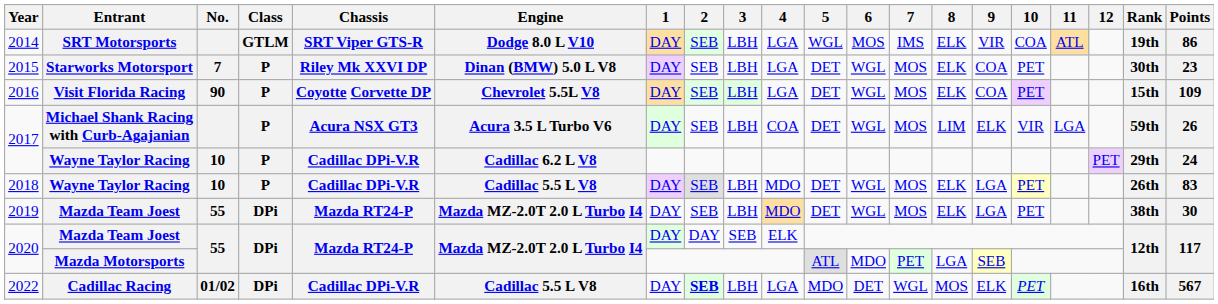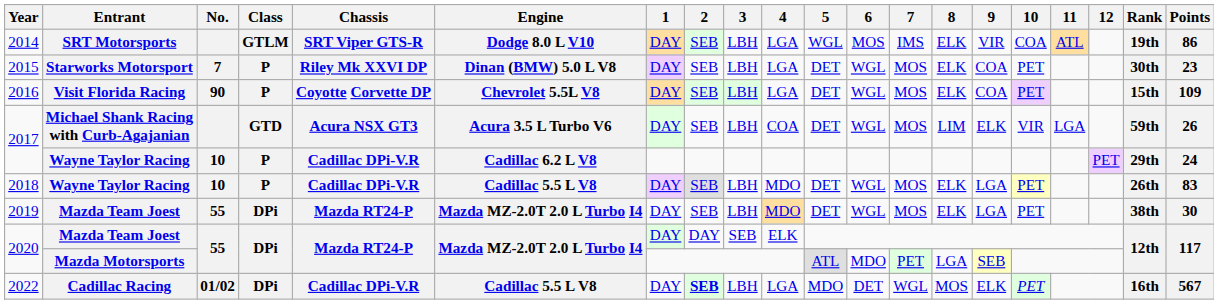 <table class="wikitable" style="text-align:center; font-size:85%">
 <tr>
 <th>Year</th>
 <th>Entrant</th>
 <th>No.</th>
 <th>Class</th>
 <th>Chassis</th>
 <th>Engine</th>
 <th>1</th>
 <th>2</th>
 <th>3</th>
 <th>4</th>
 <th>5</th>
 <th>6</th>
 <th>7</th>
 <th>8</th>
 <th>9</th>
 <th>10</th>
 <th>11</th>
 <th>12</th>
 <th>Rank</th>
 <th>Points</th>
 </tr>
 <tr>
 <td><a href='#'>2014</a></td>
 <th nowrap><a href='#'>SRT Motorsports</a></th>
 <th></th>
 <th>GTLM</th>
 <th nowrap><a href='#'>SRT Viper GTS-R</a></th>
 <th nowrap><a href='#'>Dodge</a> 8.0 L <a href='#'>V10</a></th>
 <td style="background:#FFDF9F;"><a href='#'>DAY</a><br></td>
 <td style="background:#DFFFDF;"><a href='#'>SEB</a><br></td>
 <td><a href='#'>LBH</a></td>
 <td><a href='#'>LGA</a></td>
 <td><a href='#'>WGL</a></td>
 <td><a href='#'>MOS</a></td>
 <td><a href='#'>IMS</a></td>
 <td><a href='#'>ELK</a></td>
 <td><a href='#'>VIR</a></td>
 <td><a href='#'>COA</a></td>
 <td style="background:#FFDF9F;"><a href='#'>ATL</a><br></td>
 <td></td>
 <th>19th</th>
 <th>86</th>
 </tr>
 <tr>
 <td><a href='#'>2015</a></td>
 <th nowrap><a href='#'>Starworks Motorsport</a></th>
 <th>7</th>
 <th>P</th>
 <th nowrap><a href='#'>Riley Mk XXVI DP</a></th>
 <th nowrap><a href='#'>Dinan</a> (<a href='#'>BMW</a>) 5.0 L V8</th>
 <td style="background:#efcfff;"><a href='#'>DAY</a><br></td>
 <td><a href='#'>SEB</a></td>
 <td><a href='#'>LBH</a></td>
 <td><a href='#'>LGA</a></td>
 <td><a href='#'>DET</a></td>
 <td><a href='#'>WGL</a></td>
 <td><a href='#'>MOS</a></td>
 <td><a href='#'>ELK</a></td>
 <td><a href='#'>COA</a></td>
 <td><a href='#'>PET</a></td>
 <td></td>
 <td></td>
 <th>30th</th>
 <th>23</th>
 </tr>
 <tr>
 <td><a href='#'>2016</a></td>
 <th nowrap><a href='#'>Visit Florida Racing</a></th>
 <th>90</th>
 <th>P</th>
 <th nowrap><a href='#'>Coyotte</a> <a href='#'>Corvette DP</a></th>
 <th nowrap><a href='#'>Chevrolet</a> 5.5L <a href='#'>V8</a></th>
 <td style="background:#FFDF9F;"><a href='#'>DAY</a><br></td>
 <td style="background:#DFFFDF;"><a href='#'>SEB</a><br></td>
 <td style="background:#DFFFDF;"><a href='#'>LBH</a><br></td>
 <td><a href='#'>LGA</a></td>
 <td><a href='#'>DET</a></td>
 <td><a href='#'>WGL</a></td>
 <td><a href='#'>MOS</a></td>
 <td><a href='#'>ELK</a></td>
 <td><a href='#'>COA</a></td>
 <td style="background:#efcfff;"><a href='#'>PET</a><br></td>
 <td></td>
 <td></td>
 <th>15th</th>
 <th>109</th>
 </tr>
 <tr>
 <td rowspan=2><a href='#'>2017</a></td>
 <th nowrap><a href='#'>Michael Shank Racing</a><br>with <a href='#'>Curb-Agajanian</a></th>
 <th></th>
-<th>P</th>
+<th>GTD</th>
 <th nowrap><a href='#'>Acura NSX GT3</a></th>
 <th nowrap><a href='#'>Acura</a> 3.5 L Turbo V6</th>
 <td style="background:#DFFFDF;"><a href='#'>DAY</a><br></td>
 <td><a href='#'>SEB</a></td>
 <td><a href='#'>LBH</a></td>
 <td><a href='#'>COA</a></td>
 <td><a href='#'>DET</a></td>
 <td><a href='#'>WGL</a></td>
 <td><a href='#'>MOS</a></td>
 <td><a href='#'>LIM</a></td>
 <td><a href='#'>ELK</a></td>
 <td><a href='#'>VIR</a></td>
 <td><a href='#'>LGA</a></td>
 <td></td>
 <th>59th</th>
 <th>26</th>
 </tr>
 <tr>
 <th nowrap><a href='#'>Wayne Taylor Racing</a></th>
 <th>10</th>
 <th>P</th>
 <th nowrap><a href='#'>Cadillac DPi-V.R</a></th>
 <th nowrap><a href='#'>Cadillac</a> 6.2 L <a href='#'>V8</a></th>
 <td></td>
 <td></td>
 <td></td>
 <td></td>
 <td></td>
 <td></td>
 <td></td>
 <td></td>
 <td></td>
 <td></td>
 <td></td>
 <td style="background:#efcfff;"><a href='#'>PET</a><br></td>
 <th>29th</th>
 <th>24</th>
 </tr>
 <tr>
 <td><a href='#'>2018</a></td>
 <th nowrap><a href='#'>Wayne Taylor Racing</a></th>
 <th>10</th>
 <th>P</th>
 <th nowrap><a href='#'>Cadillac DPi-V.R</a></th>
 <th nowrap><a href='#'>Cadillac</a> 5.5 L <a href='#'>V8</a></th>
 <td style="background:#efcfff;"><a href='#'>DAY</a><br></td>
 <td style="background:#dfdfdf;"><a href='#'>SEB</a><br></td>
 <td><a href='#'>LBH</a></td>
 <td><a href='#'>MDO</a></td>
 <td><a href='#'>DET</a></td>
 <td><a href='#'>WGL</a></td>
 <td><a href='#'>MOS</a></td>
 <td><a href='#'>ELK</a></td>
 <td><a href='#'>LGA</a></td>
 <td style="background:#ffffbf;"><a href='#'>PET</a><br></td>
 <td></td>
 <td></td>
 <th>26th</th>
 <th>83</th>
 </tr>
 <tr>
 <td><a href='#'>2019</a></td>
 <th nowrap><a href='#'>Mazda Team Joest</a></th>
 <th>55</th>
 <th>DPi</th>
 <th nowrap><a href='#'>Mazda RT24-P</a></th>
 <th nowrap><a href='#'>Mazda</a> MZ-2.0T 2.0 L <a href='#'>Turbo</a> <a href='#'>I4</a></th>
 <td><a href='#'>DAY</a></td>
 <td><a href='#'>SEB</a></td>
 <td><a href='#'>LBH</a></td>
 <td style="background:#FFDF9F"><a href='#'>MDO</a><br></td>
 <td><a href='#'>DET</a></td>
 <td><a href='#'>WGL</a></td>
 <td><a href='#'>MOS</a></td>
 <td><a href='#'>ELK</a></td>
 <td><a href='#'>LGA</a></td>
 <td><a href='#'>PET</a></td>
 <td></td>
 <td></td>
 <th>38th</th>
 <th>30</th>
 </tr>
 <tr>
 <td rowspan=2><a href='#'>2020</a></td>
 <th nowrap><a href='#'>Mazda Team Joest</a></th>
 <th rowspan=2>55</th>
 <th rowspan=2>DPi</th>
 <th rowspan=2 nowrap><a href='#'>Mazda RT24-P</a></th>
 <th rowspan=2 nowrap><a href='#'>Mazda</a> MZ-2.0T 2.0 L <a href='#'>Turbo</a> <a href='#'>I4</a></th>
 <td style="background:#DFFFDF;"><a href='#'>DAY</a><br></td>
 <td><a href='#'>DAY</a></td>
 <td><a href='#'>SEB</a></td>
 <td><a href='#'>ELK</a></td>
 <td colspan=8></td>
 <th rowspan=2>12th</th>
 <th rowspan=2>117</th>
 </tr>
 <tr>
 <th nowrap><a href='#'>Mazda Motorsports</a></th>
 <td colspan=4></td>
 <td style="background:#DFDFDF;"><a href='#'>ATL</a><br></td>
 <td><a href='#'>MDO</a></td>
 <td style="background:#DFFFDF;"><a href='#'>PET</a><br></td>
 <td><a href='#'>LGA</a><br></td>
 <td style="background:#ffffbf;"><a href='#'>SEB</a><br></td>
 <td colspan=3></td>
 </tr>
 <tr>
 <td><a href='#'>2022</a></td>
 <th nowrap><a href='#'>Cadillac Racing</a></th>
 <th>01/02</th>
 <th>DPi</th>
 <th nowrap><a href='#'>Cadillac DPi-V.R</a></th>
 <th nowrap><a href='#'>Cadillac</a> 5.5 L V8</th>
 <td><a href='#'>DAY</a></td>
 <td style="background:#DFFFDF;"><strong><a href='#'>SEB</a></strong><br></td>
 <td><a href='#'>LBH</a></td>
 <td><a href='#'>LGA</a></td>
 <td><a href='#'>MDO</a></td>
 <td><a href='#'>DET</a></td>
 <td><a href='#'>WGL</a></td>
 <td><a href='#'>MOS</a></td>
 <td><a href='#'>ELK</a></td>
 <td style="background:#DFFFDF;"><em><a href='#'>PET</a></em><br></td>
 <td colspan=2></td>
 <th>16th</th>
 <th>567</th>
 </tr>
 </table>
